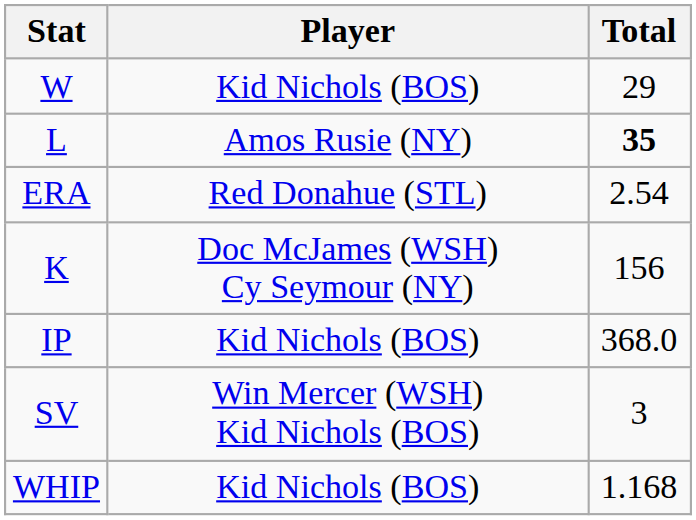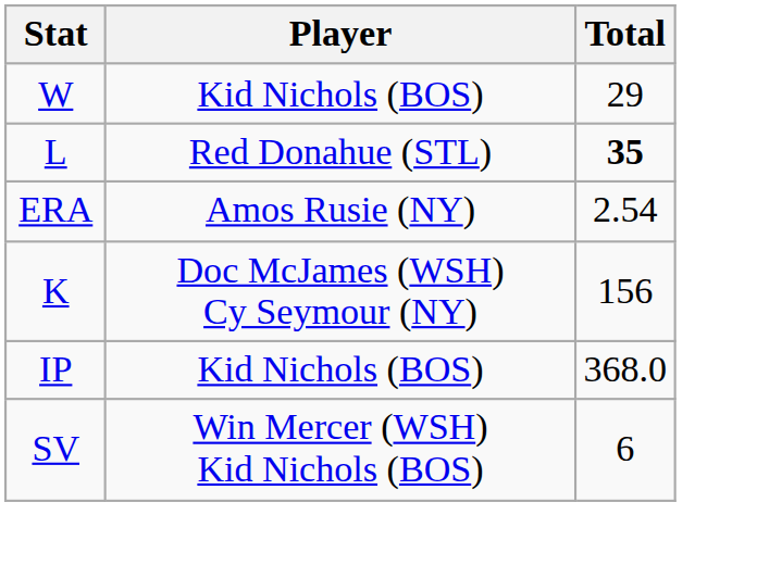 <table class="wikitable" style="text-align:center;">
 <tr>
 <th style="width:15%;">Stat</th>
 <th>Player</th>
 <th style="width:15%;">Total</th>
 </tr>
 <tr>
 <td><a href='#'>W</a></td>
 <td><a href='#'>Kid Nichols</a> (<a href='#'>BOS</a>)</td>
 <td>29</td>
 </tr>
 <tr>
 <td><a href='#'>L</a></td>
-<td><a href='#'>Amos Rusie</a> (<a href='#'>NY</a>)</td>
+<td><a href='#'>Red Donahue</a> (<a href='#'>STL</a>)</td>
 <td><strong>35</strong></td>
 </tr>
 <tr>
 <td><a href='#'>ERA</a></td>
-<td><a href='#'>Red Donahue</a> (<a href='#'>STL</a>)</td>
+<td><a href='#'>Amos Rusie</a> (<a href='#'>NY</a>)</td>
 <td>2.54</td>
 </tr>
 <tr>
 <td><a href='#'>K</a></td>
 <td><a href='#'>Doc McJames</a> (<a href='#'>WSH</a>)<br><a href='#'>Cy Seymour</a> (<a href='#'>NY</a>)</td>
 <td>156</td>
 </tr>
 <tr>
 <td><a href='#'>IP</a></td>
 <td><a href='#'>Kid Nichols</a> (<a href='#'>BOS</a>)</td>
 <td>368.0</td>
 </tr>
 <tr>
 <td><a href='#'>SV</a></td>
 <td><a href='#'>Win Mercer</a> (<a href='#'>WSH</a>)<br><a href='#'>Kid Nichols</a> (<a href='#'>BOS</a>)</td>
-<td>3</td>
-</tr>
-<tr>
-<td><a href='#'>WHIP</a></td>
-<td><a href='#'>Kid Nichols</a> (<a href='#'>BOS</a>)</td>
-<td>1.168</td>
+<td>6</td>
 </tr>
 </table>
